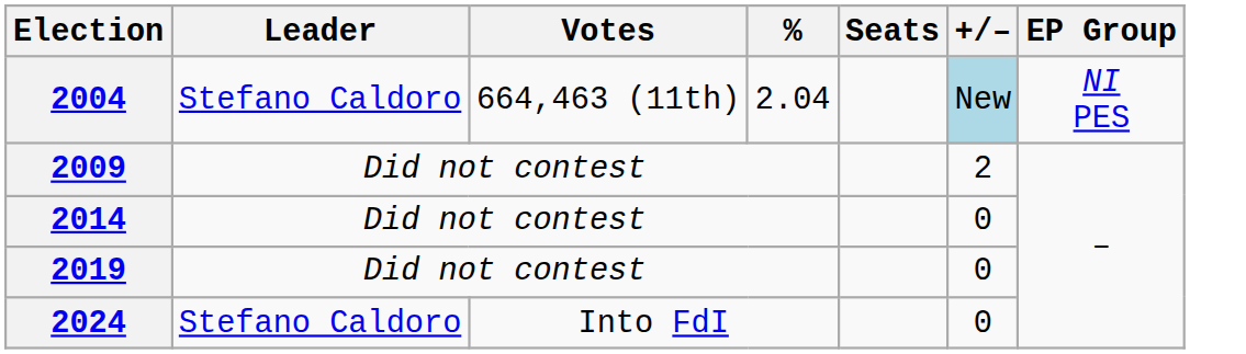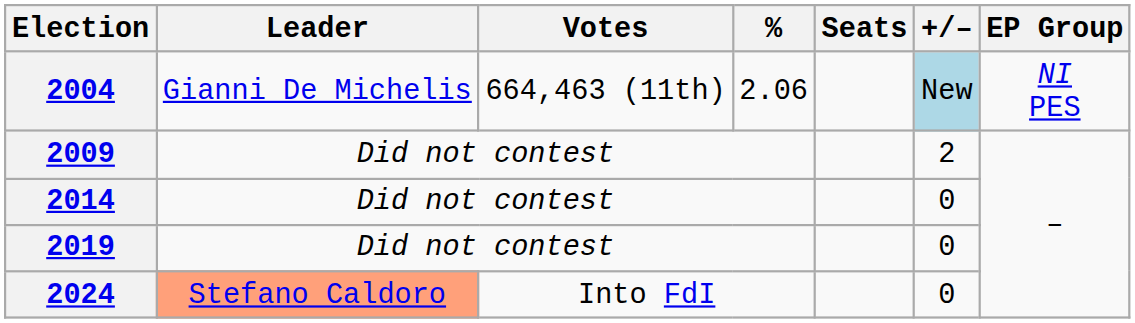 <table class="wikitable" style="text-align:center">
 <tr>
 <th>Election</th>
 <th>Leader</th>
 <th>Votes</th>
 <th>%</th>
 <th>Seats</th>
 <th>+/–</th>
 <th>EP Group</th>
 </tr>
 <tr>
 <th><a href='#'>2004</a></th>
-<td><a href='#'>Stefano Caldoro</a></td>
+<td><a href='#'>Gianni De Michelis</a></td>
 <td>664,463 (11th)</td>
-<td>2.04</td>
+<td>2.06</td>
 <td></td>
 <td style="background: lightblue;">New</td>
 <td><em><a href='#'>NI</a> </em><br><a href='#'>PES</a> </td>
 </tr>
 <tr>
 <th><a href='#'>2009</a></th>
 <td colspan=3><em>Did not contest</em></td>
 <td></td>
 <td> 2</td>
 <td rowspan=4>–</td>
 </tr>
 <tr>
 <th><a href='#'>2014</a></th>
 <td colspan=3><em>Did not contest</em></td>
 <td></td>
 <td> 0</td>
 </tr>
 <tr>
 <th><a href='#'>2019</a></th>
 <td colspan=3><em>Did not contest</em></td>
 <td></td>
 <td> 0</td>
 </tr>
 <tr>
 <th><a href='#'>2024</a></th>
-<td><a href='#'>Stefano Caldoro</a></td>
+<td style="background: lightsalmon;"><a href='#'>Stefano Caldoro</a></td>
 <td colspan=2>Into <a href='#'>FdI</a></td>
 <td></td>
 <td> 0</td>
 </tr>
 </table>
